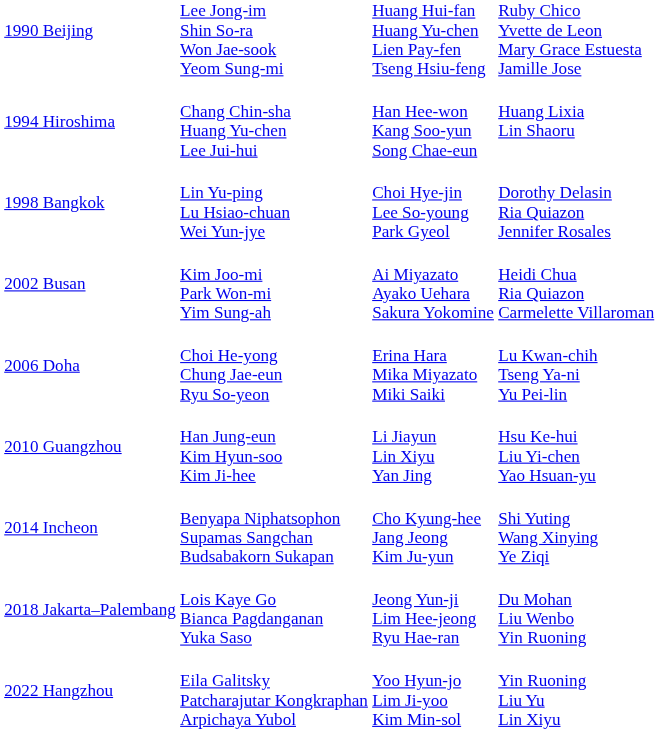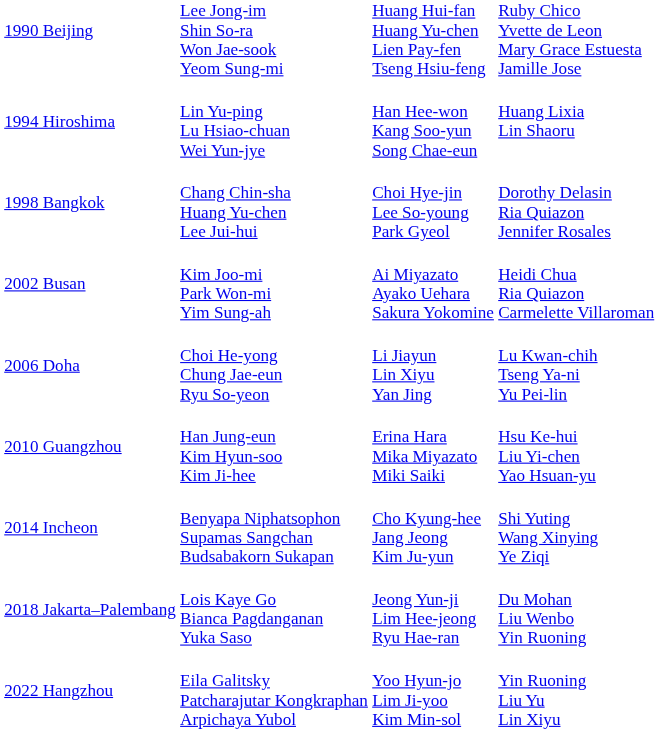 <table>
 <tr>
 <td><a href='#'>1990 Beijing</a></td>
 <td><br><a href='#'>Lee Jong-im</a><br><a href='#'>Shin So-ra</a><br><a href='#'>Won Jae-sook</a><br><a href='#'>Yeom Sung-mi</a></td>
 <td><br><a href='#'>Huang Hui-fan</a><br><a href='#'>Huang Yu-chen</a><br><a href='#'>Lien Pay-fen</a><br><a href='#'>Tseng Hsiu-feng</a></td>
 <td><br><a href='#'>Ruby Chico</a><br><a href='#'>Yvette de Leon</a><br><a href='#'>Mary Grace Estuesta</a><br><a href='#'>Jamille Jose</a></td>
 </tr>
 <tr>
 <td><a href='#'>1994 Hiroshima</a></td>
-<td><br><a href='#'>Chang Chin-sha</a><br><a href='#'>Huang Yu-chen</a><br><a href='#'>Lee Jui-hui</a></td>
+<td><br><a href='#'>Lin Yu-ping</a><br><a href='#'>Lu Hsiao-chuan</a><br><a href='#'>Wei Yun-jye</a></td>
 <td><br><a href='#'>Han Hee-won</a><br><a href='#'>Kang Soo-yun</a><br><a href='#'>Song Chae-eun</a></td>
 <td valign=top><br><a href='#'>Huang Lixia</a><br><a href='#'>Lin Shaoru</a></td>
 </tr>
 <tr>
 <td><a href='#'>1998 Bangkok</a></td>
-<td><br><a href='#'>Lin Yu-ping</a><br><a href='#'>Lu Hsiao-chuan</a><br><a href='#'>Wei Yun-jye</a></td>
+<td><br><a href='#'>Chang Chin-sha</a><br><a href='#'>Huang Yu-chen</a><br><a href='#'>Lee Jui-hui</a></td>
 <td><br><a href='#'>Choi Hye-jin</a><br><a href='#'>Lee So-young</a><br><a href='#'>Park Gyeol</a></td>
 <td><br><a href='#'>Dorothy Delasin</a><br><a href='#'>Ria Quiazon</a><br><a href='#'>Jennifer Rosales</a></td>
 </tr>
 <tr>
 <td><a href='#'>2002 Busan</a></td>
 <td><br><a href='#'>Kim Joo-mi</a><br><a href='#'>Park Won-mi</a><br><a href='#'>Yim Sung-ah</a></td>
 <td><br><a href='#'>Ai Miyazato</a><br><a href='#'>Ayako Uehara</a><br><a href='#'>Sakura Yokomine</a></td>
 <td><br><a href='#'>Heidi Chua</a><br><a href='#'>Ria Quiazon</a><br><a href='#'>Carmelette Villaroman</a></td>
 </tr>
 <tr>
 <td><a href='#'>2006 Doha</a></td>
 <td><br><a href='#'>Choi He-yong</a><br><a href='#'>Chung Jae-eun</a><br><a href='#'>Ryu So-yeon</a></td>
-<td><br><a href='#'>Erina Hara</a><br><a href='#'>Mika Miyazato</a><br><a href='#'>Miki Saiki</a></td>
+<td><br><a href='#'>Li Jiayun</a><br><a href='#'>Lin Xiyu</a><br><a href='#'>Yan Jing</a></td>
 <td><br><a href='#'>Lu Kwan-chih</a><br><a href='#'>Tseng Ya-ni</a><br><a href='#'>Yu Pei-lin</a></td>
 </tr>
 <tr>
 <td><a href='#'>2010 Guangzhou</a></td>
 <td><br><a href='#'>Han Jung-eun</a><br><a href='#'>Kim Hyun-soo</a><br><a href='#'>Kim Ji-hee</a></td>
-<td><br><a href='#'>Li Jiayun</a><br><a href='#'>Lin Xiyu</a><br><a href='#'>Yan Jing</a></td>
+<td><br><a href='#'>Erina Hara</a><br><a href='#'>Mika Miyazato</a><br><a href='#'>Miki Saiki</a></td>
 <td><br><a href='#'>Hsu Ke-hui</a><br><a href='#'>Liu Yi-chen</a><br><a href='#'>Yao Hsuan-yu</a></td>
 </tr>
 <tr>
 <td><a href='#'>2014 Incheon</a></td>
 <td><br><a href='#'>Benyapa Niphatsophon</a><br><a href='#'>Supamas Sangchan</a><br><a href='#'>Budsabakorn Sukapan</a></td>
 <td><br><a href='#'>Cho Kyung-hee</a><br><a href='#'>Jang Jeong</a><br><a href='#'>Kim Ju-yun</a></td>
 <td><br><a href='#'>Shi Yuting</a><br><a href='#'>Wang Xinying</a><br><a href='#'>Ye Ziqi</a></td>
 </tr>
 <tr>
 <td><a href='#'>2018 Jakarta–Palembang</a></td>
 <td><br><a href='#'>Lois Kaye Go</a><br><a href='#'>Bianca Pagdanganan</a><br><a href='#'>Yuka Saso</a></td>
 <td><br><a href='#'>Jeong Yun-ji</a><br><a href='#'>Lim Hee-jeong</a><br><a href='#'>Ryu Hae-ran</a></td>
 <td><br><a href='#'>Du Mohan</a><br><a href='#'>Liu Wenbo</a><br><a href='#'>Yin Ruoning</a></td>
 </tr>
 <tr>
 <td><a href='#'>2022 Hangzhou</a></td>
 <td><br><a href='#'>Eila Galitsky</a><br><a href='#'>Patcharajutar Kongkraphan</a><br><a href='#'>Arpichaya Yubol</a></td>
 <td><br><a href='#'>Yoo Hyun-jo</a><br><a href='#'>Lim Ji-yoo</a><br><a href='#'>Kim Min-sol</a></td>
 <td><br><a href='#'>Yin Ruoning</a><br><a href='#'>Liu Yu</a><br><a href='#'>Lin Xiyu</a></td>
 </tr>
 </table>
